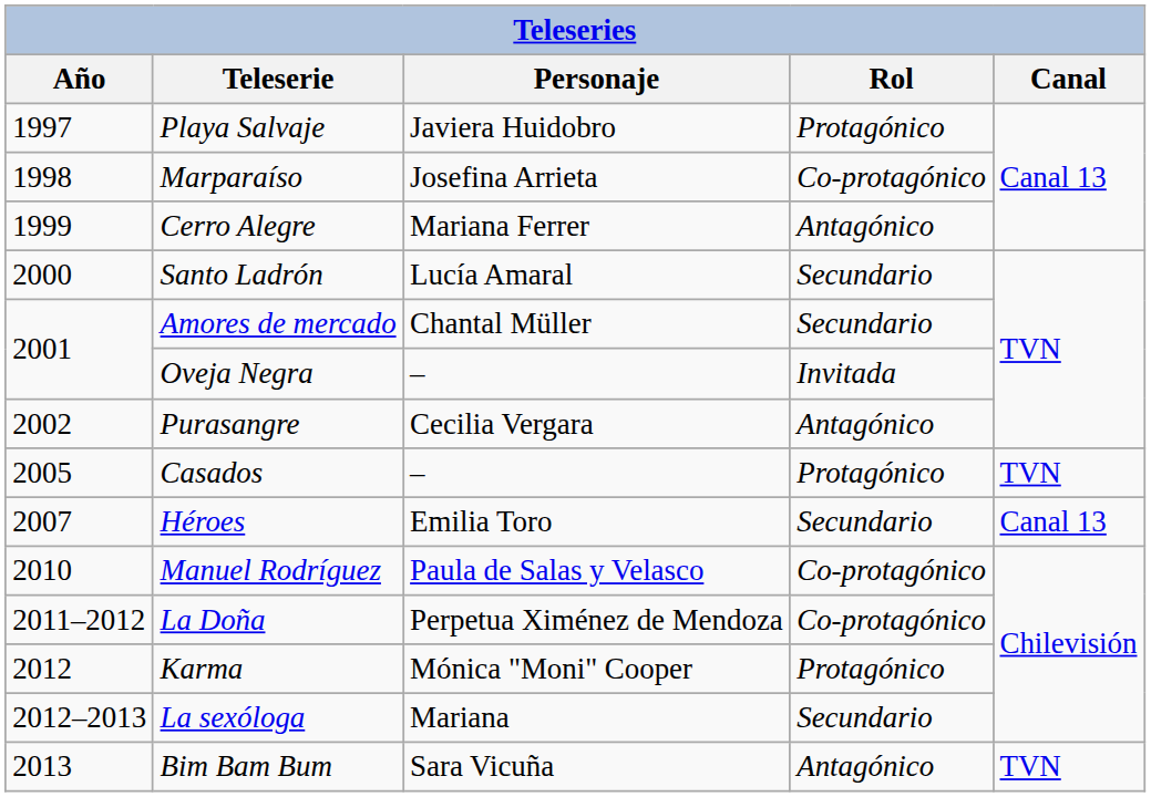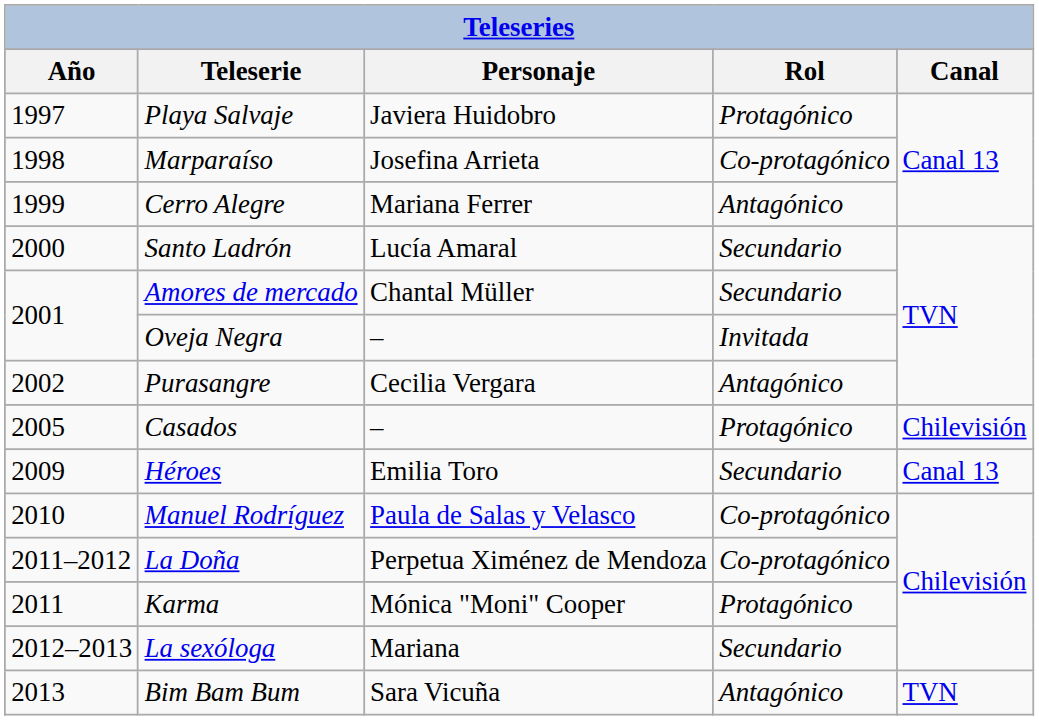 <table class="wikitable" style="font-size: 95%;">
 <tr>
 <th colspan="5" style="background: LightSteelBlue;"><a href='#'>Teleseries</a></th>
 </tr>
 <tr>
 <th>Año</th>
 <th>Teleserie</th>
 <th>Personaje</th>
 <th>Rol</th>
 <th>Canal</th>
 </tr>
 <tr>
 <td>1997</td>
 <td><em>Playa Salvaje</em></td>
 <td>Javiera Huidobro</td>
 <td><em>Protagónico</em></td>
 <td rowspan="3"><a href='#'>Canal 13</a></td>
 </tr>
 <tr>
 <td>1998</td>
 <td><em>Marparaíso</em></td>
 <td>Josefina Arrieta</td>
 <td><em>Co-protagónico</em></td>
 </tr>
 <tr>
 <td>1999</td>
 <td><em>Cerro Alegre</em></td>
 <td>Mariana Ferrer</td>
 <td><em>Antagónico</em></td>
 </tr>
 <tr>
 <td>2000</td>
 <td><em>Santo Ladrón</em></td>
 <td>Lucía Amaral</td>
 <td><em>Secundario</em></td>
 <td rowspan="4"><a href='#'>TVN</a></td>
 </tr>
 <tr>
 <td rowspan="2">2001</td>
 <td><em><a href='#'>Amores de mercado</a></em></td>
 <td>Chantal Müller</td>
 <td><em>Secundario</em></td>
 </tr>
 <tr>
 <td><em>Oveja Negra</em></td>
 <td>–</td>
 <td><em>Invitada</em></td>
 </tr>
 <tr>
 <td>2002</td>
 <td><em>Purasangre</em></td>
 <td>Cecilia Vergara</td>
 <td><em>Antagónico</em></td>
 </tr>
 <tr>
 <td>2005</td>
 <td><em>Casados</em></td>
 <td>–</td>
 <td><em>Protagónico</em></td>
-<td><a href='#'>TVN</a></td>
+<td><a href='#'>Chilevisión</a></td>
 </tr>
 <tr>
-<td>2007</td>
+<td>2009</td>
 <td><em><a href='#'>Héroes</a></em></td>
 <td>Emilia Toro</td>
 <td><em>Secundario</em></td>
 <td><a href='#'>Canal 13</a></td>
 </tr>
 <tr>
 <td>2010</td>
 <td><em><a href='#'>Manuel Rodríguez</a></em></td>
 <td><a href='#'>Paula de Salas y Velasco</a></td>
 <td><em>Co-protagónico</em></td>
 <td rowspan="4"><a href='#'>Chilevisión</a></td>
 </tr>
 <tr>
 <td>2011–2012</td>
 <td><em><a href='#'>La Doña</a></em></td>
 <td>Perpetua Ximénez de Mendoza</td>
 <td><em>Co-protagónico</em></td>
 </tr>
 <tr>
-<td>2012</td>
+<td>2011</td>
 <td><em>Karma</em></td>
 <td>Mónica "Moni" Cooper</td>
 <td><em>Protagónico</em></td>
 </tr>
 <tr>
 <td>2012–2013</td>
 <td><em><a href='#'>La sexóloga</a></em></td>
 <td>Mariana</td>
 <td><em>Secundario</em></td>
 </tr>
 <tr>
 <td>2013</td>
 <td><em>Bim Bam Bum</em></td>
 <td>Sara Vicuña</td>
 <td><em>Antagónico</em></td>
 <td><a href='#'>TVN</a></td>
 </tr>
 </table>
